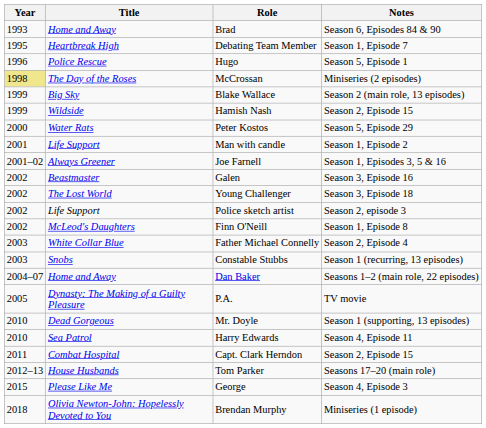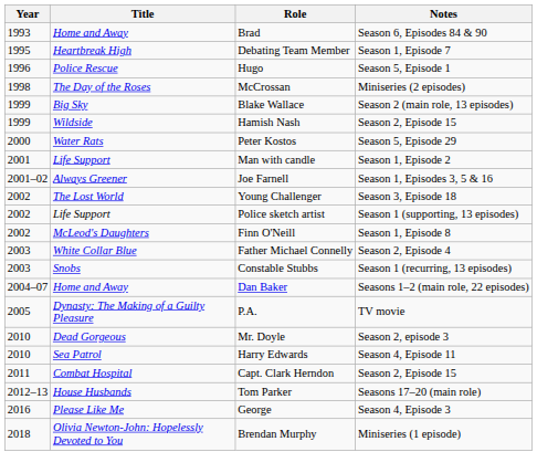 <table class="wikitable sortable">
 <tr>
 <th>Year</th>
 <th width="250">Title</th>
 <th>Role</th>
 <th>Notes</th>
 </tr>
 <tr>
 <td>1993</td>
 <td><em><a href='#'>Home and Away</a></em></td>
 <td>Brad</td>
 <td>Season 6, Episodes 84 & 90</td>
 </tr>
 <tr>
 <td>1995</td>
 <td><em><a href='#'>Heartbreak High</a></em></td>
 <td>Debating Team Member</td>
 <td>Season 1, Episode 7</td>
 </tr>
 <tr>
 <td>1996</td>
 <td><em><a href='#'>Police Rescue</a></em></td>
 <td>Hugo</td>
 <td>Season 5, Episode 1</td>
 </tr>
 <tr>
-<td style="background: khaki;">1998</td>
+<td>1998</td>
 <td><em><a href='#'>The Day of the Roses</a></em></td>
 <td>McCrossan</td>
 <td>Miniseries (2 episodes)</td>
 </tr>
 <tr>
 <td>1999</td>
 <td><em><a href='#'>Big Sky</a></em></td>
 <td>Blake Wallace</td>
 <td>Season 2 (main role, 13 episodes)</td>
 </tr>
 <tr>
 <td>1999</td>
 <td><em><a href='#'>Wildside</a></em></td>
 <td>Hamish Nash</td>
 <td>Season 2, Episode 15</td>
 </tr>
 <tr>
 <td>2000</td>
 <td><em><a href='#'>Water Rats</a></em></td>
 <td>Peter Kostos</td>
 <td>Season 5, Episode 29</td>
 </tr>
 <tr>
 <td>2001</td>
 <td><em><a href='#'>Life Support</a></em></td>
 <td>Man with candle</td>
 <td>Season 1, Episode 2</td>
 </tr>
 <tr>
 <td>2001–02</td>
 <td><em><a href='#'>Always Greener</a></em></td>
 <td>Joe Farnell</td>
 <td>Season 1, Episodes 3, 5 & 16</td>
 </tr>
 <tr>
 <td>2002</td>
-<td><em><a href='#'>Beastmaster</a></em></td>
-<td>Galen</td>
-<td>Season 3, Episode 16</td>
-</tr>
-<tr>
-<td>2002</td>
 <td><em><a href='#'>The Lost World</a></em></td>
 <td>Young Challenger</td>
 <td>Season 3, Episode 18</td>
 </tr>
 <tr>
 <td>2002</td>
 <td><em>Life Support</em></td>
 <td>Police sketch artist</td>
-<td>Season 2, episode 3</td>
+<td>Season 1 (supporting, 13 episodes)</td>
 </tr>
 <tr>
 <td>2002</td>
 <td><em><a href='#'>McLeod's Daughters</a></em></td>
 <td>Finn O'Neill</td>
 <td>Season 1, Episode 8</td>
 </tr>
 <tr>
 <td>2003</td>
 <td><em><a href='#'>White Collar Blue</a></em></td>
 <td>Father Michael Connelly</td>
 <td>Season 2, Episode 4</td>
 </tr>
 <tr>
 <td>2003</td>
 <td><em><a href='#'>Snobs</a></em></td>
 <td>Constable Stubbs</td>
 <td>Season 1 (recurring, 13 episodes)</td>
 </tr>
 <tr>
 <td>2004–07</td>
 <td><em><a href='#'>Home and Away</a></em></td>
 <td><a href='#'>Dan Baker</a></td>
 <td>Seasons 1–2 (main role, 22 episodes)</td>
 </tr>
 <tr>
 <td>2005</td>
 <td><em><a href='#'>Dynasty: The Making of a Guilty Pleasure</a></em></td>
 <td>P.A.</td>
 <td>TV movie</td>
 </tr>
 <tr>
 <td>2010</td>
 <td><em><a href='#'>Dead Gorgeous</a></em></td>
 <td>Mr. Doyle</td>
-<td>Season 1 (supporting, 13 episodes)</td>
+<td>Season 2, episode 3</td>
 </tr>
 <tr>
 <td>2010</td>
 <td><em><a href='#'>Sea Patrol</a></em></td>
 <td>Harry Edwards</td>
 <td>Season 4, Episode 11</td>
 </tr>
 <tr>
 <td>2011</td>
 <td><em><a href='#'>Combat Hospital</a></em></td>
 <td>Capt. Clark Herndon</td>
 <td>Season 2, Episode 15</td>
 </tr>
 <tr>
 <td>2012–13</td>
 <td><em><a href='#'>House Husbands</a></em></td>
 <td>Tom Parker</td>
 <td>Seasons 17–20 (main role)</td>
 </tr>
 <tr>
-<td>2015</td>
+<td>2016</td>
 <td><em><a href='#'>Please Like Me</a></em></td>
 <td>George</td>
 <td>Season 4, Episode 3</td>
 </tr>
 <tr>
 <td>2018</td>
 <td><em><a href='#'>Olivia Newton-John: Hopelessly Devoted to You</a></em></td>
 <td>Brendan Murphy</td>
 <td>Miniseries (1 episode)</td>
 </tr>
 </table>
